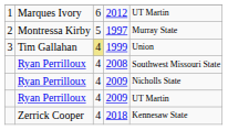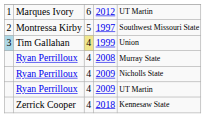 <table class="wikitable">
 <tr>
 </tr>
 <tr>
 <td>1</td>
 <td>Marques Ivory</td>
 <td>6</td>
 <td><a href='#'>2012</a></td>
 <td style="font-size:80%;">UT Martin</td>
 </tr>
 <tr>
 <td>2</td>
 <td>Montressa Kirby</td>
 <td>5</td>
 <td><a href='#'>1997</a></td>
-<td style="font-size:80%;">Murray State</td>
+<td style="font-size:80%;">Southwest Missouri State</td>
 </tr>
 <tr>
-<td>3</td>
+<td style="background: lightblue;">3</td>
 <td>Tim Gallahan</td>
 <td style="background: khaki;">4</td>
 <td><a href='#'>1999</a></td>
 <td style="font-size:80%;">Union</td>
 </tr>
 <tr>
 <td></td>
 <td><a href='#'>Ryan Perrilloux</a></td>
 <td>4</td>
 <td><a href='#'>2008</a></td>
-<td style="font-size:80%;">Southwest Missouri State</td>
+<td style="font-size:80%;">Murray State</td>
 </tr>
 <tr>
 <td></td>
 <td><a href='#'>Ryan Perrilloux</a></td>
 <td>4</td>
 <td><a href='#'>2009</a></td>
 <td style="font-size:80%;">Nicholls State</td>
 </tr>
 <tr>
 <td></td>
 <td><a href='#'>Ryan Perrilloux</a></td>
 <td>4</td>
 <td><a href='#'>2009</a></td>
 <td style="font-size:80%;">UT Martin</td>
 </tr>
 <tr>
 <td></td>
 <td>Zerrick Cooper</td>
 <td>4</td>
 <td><a href='#'>2018</a></td>
 <td style="font-size:80%;">Kennesaw State</td>
 </tr>
 </table>
